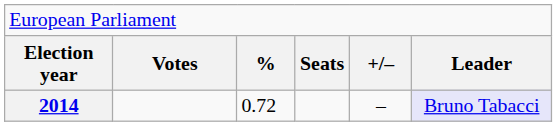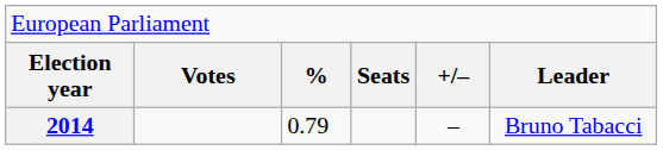 <table class=wikitable style="width:50%; border:1px #AAAAFF solid">
 <tr>
 <td colspan=6><a href='#'>European Parliament</a></td>
 </tr>
 <tr>
 <th width=13%>Election year</th>
 <th width=16%>Votes</th>
 <th width=6%>%</th>
 <th width=1%>Seats</th>
 <th width=8%>+/–</th>
 <th width=18%>Leader</th>
 </tr>
 <tr>
 <th><a href='#'>2014</a></th>
 <td></td>
-<td>0.72</td>
+<td>0.79</td>
 <td></td>
 <td style="text-align:center;">–</td>
-<td style="background: lavender; text-align:center;"><a href='#'>Bruno Tabacci</a></td>
+<td style="text-align:center;"><a href='#'>Bruno Tabacci</a></td>
 </tr>
 </table>
